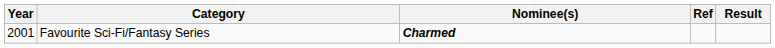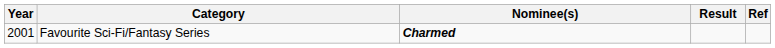 <table class="wikitable">
 <tr>
 <th>Year</th>
 <th width=470>Category</th>
 <th width=375>Nominee(s)</th>
+<th width=65>Result</th>
 <th>Ref</th>
-<th width=65>Result</th>
 </tr>
 <tr>
 <td>2001</td>
 <td>Favourite Sci-Fi/Fantasy Series</td>
 <td><strong><em>Charmed</em></strong></td>
 <td></td>
 <td></td>
 </tr>
 </table>
